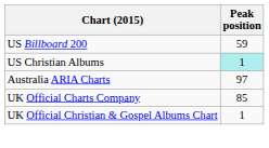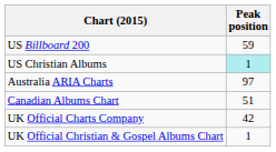 <table class="wikitable sortable">
 <tr>
 <th>Chart (2015)</th>
 <th>Peak<br>position</th>
 </tr>
 <tr>
 <td>US <a href='#'><em>Billboard</em> 200</a></td>
 <td align="center">59</td>
 </tr>
 <tr>
 <td>US Christian Albums</td>
 <td align="center" style="background: paleturquoise;">1</td>
 </tr>
 <tr>
 <td>Australia <a href='#'>ARIA Charts</a></td>
 <td align="center">97</td>
 </tr>
 <tr>
+<td><a href='#'>Canadian Albums Chart</a></td>
+<td align="center">51</td>
+</tr>
+<tr>
 <td>UK <a href='#'>Official Charts Company</a></td>
-<td align="center">85</td>
+<td align="center">42</td>
 </tr>
 <tr>
 <td>UK <a href='#'>Official Christian & Gospel Albums Chart</a></td>
 <td align="center">1</td>
 </tr>
 </table>
